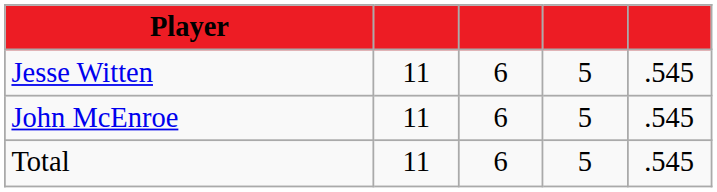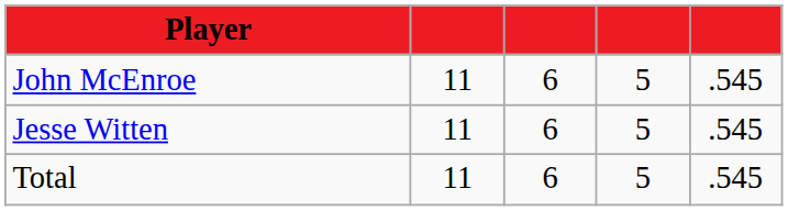 <table class="wikitable" style="text-align:center">
 <tr>
 <th style="background:#ED1C24; color:black" width="200px">Player</th>
 <th style="background:#ED1C24; color:black" width="40px"></th>
 <th style="background:#ED1C24; color:black" width="40px"></th>
 <th style="background:#ED1C24; color:black" width="40px"></th>
 <th style="background:#ED1C24; color:black" width="40px"></th>
 </tr>
 <tr>
-<td style="text-align:left"><a href='#'>Jesse Witten</a></td>
+<td style="text-align:left"><a href='#'>John McEnroe</a></td>
 <td>11</td>
 <td>6</td>
 <td>5</td>
 <td>.545</td>
 </tr>
 <tr>
-<td style="text-align:left"><a href='#'>John McEnroe</a></td>
+<td style="text-align:left"><a href='#'>Jesse Witten</a></td>
 <td>11</td>
 <td>6</td>
 <td>5</td>
 <td>.545</td>
 </tr>
 <tr>
 <td style="text-align:left">Total</td>
 <td>11</td>
 <td>6</td>
 <td>5</td>
 <td>.545</td>
 </tr>
 </table>
